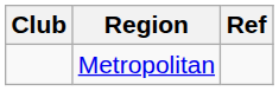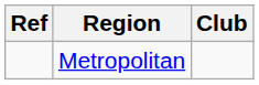 <table class="wikitable">
 <tr>
+<th>Ref</th>
+<th>Region</th>
 <th>Club</th>
-<th>Region</th>
-<th>Ref</th>
 </tr>
 <tr>
+<td align=center></td>
+<td><a href='#'>Metropolitan</a></td>
 <td> </td>
-<td><a href='#'>Metropolitan</a></td>
-<td align=center></td>
 </tr>
 </table>
